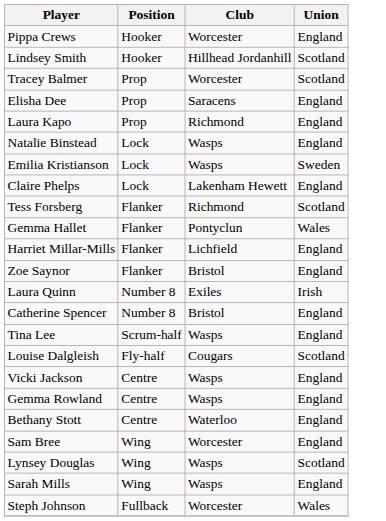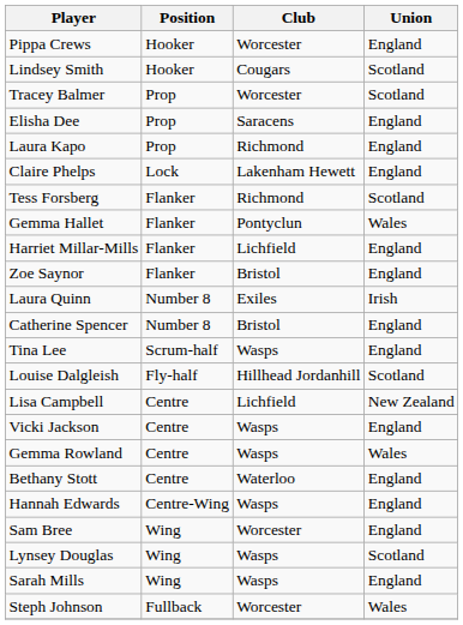 <table class="wikitable sortable">
 <tr>
 <th>Player</th>
 <th>Position</th>
 <th>Club</th>
 <th>Union</th>
 </tr>
 <tr>
 <td>Pippa Crews</td>
 <td>Hooker</td>
 <td>Worcester</td>
 <td>England</td>
 </tr>
 <tr>
 <td>Lindsey Smith</td>
 <td>Hooker</td>
-<td>Hillhead Jordanhill</td>
+<td>Cougars</td>
 <td>Scotland</td>
 </tr>
 <tr>
 <td>Tracey Balmer</td>
 <td>Prop</td>
 <td>Worcester</td>
 <td>Scotland</td>
 </tr>
 <tr>
 <td>Elisha Dee</td>
 <td>Prop</td>
 <td>Saracens</td>
 <td>England</td>
 </tr>
 <tr>
 <td>Laura Kapo</td>
 <td>Prop</td>
 <td>Richmond</td>
 <td>England</td>
-</tr>
-<tr>
-<td>Natalie Binstead</td>
-<td>Lock</td>
-<td>Wasps</td>
-<td>England</td>
-</tr>
-<tr>
-<td>Emilia Kristianson</td>
-<td>Lock</td>
-<td>Wasps</td>
-<td>Sweden</td>
 </tr>
 <tr>
 <td>Claire Phelps</td>
 <td>Lock</td>
 <td>Lakenham Hewett</td>
 <td>England</td>
 </tr>
 <tr>
 <td>Tess Forsberg</td>
 <td>Flanker</td>
 <td>Richmond</td>
 <td>Scotland</td>
 </tr>
 <tr>
 <td>Gemma Hallet</td>
 <td>Flanker</td>
 <td>Pontyclun</td>
 <td>Wales</td>
 </tr>
 <tr>
 <td>Harriet Millar-Mills</td>
 <td>Flanker</td>
 <td>Lichfield</td>
 <td>England</td>
 </tr>
 <tr>
 <td>Zoe Saynor</td>
 <td>Flanker</td>
 <td>Bristol</td>
 <td>England</td>
 </tr>
 <tr>
 <td>Laura Quinn</td>
 <td>Number 8</td>
 <td>Exiles</td>
 <td>Irish</td>
 </tr>
 <tr>
 <td>Catherine Spencer</td>
 <td>Number 8</td>
 <td>Bristol</td>
 <td>England</td>
 </tr>
 <tr>
 <td>Tina Lee</td>
 <td>Scrum-half</td>
 <td>Wasps</td>
 <td>England</td>
 </tr>
 <tr>
 <td>Louise Dalgleish</td>
 <td>Fly-half</td>
-<td>Cougars</td>
+<td>Hillhead Jordanhill</td>
 <td>Scotland</td>
+</tr>
+<tr>
+<td>Lisa Campbell</td>
+<td>Centre</td>
+<td>Lichfield</td>
+<td>New Zealand</td>
 </tr>
 <tr>
 <td>Vicki Jackson</td>
 <td>Centre</td>
 <td>Wasps</td>
 <td>England</td>
 </tr>
 <tr>
 <td>Gemma Rowland</td>
 <td>Centre</td>
 <td>Wasps</td>
-<td>England</td>
+<td>Wales</td>
 </tr>
 <tr>
 <td>Bethany Stott</td>
 <td>Centre</td>
 <td>Waterloo</td>
+<td>England</td>
+</tr>
+<tr>
+<td>Hannah Edwards</td>
+<td>Centre-Wing</td>
+<td>Wasps</td>
 <td>England</td>
 </tr>
 <tr>
 <td>Sam Bree</td>
 <td>Wing</td>
 <td>Worcester</td>
 <td>England</td>
 </tr>
 <tr>
 <td>Lynsey Douglas</td>
 <td>Wing</td>
 <td>Wasps</td>
 <td>Scotland</td>
 </tr>
 <tr>
 <td>Sarah Mills</td>
 <td>Wing</td>
 <td>Wasps</td>
 <td>England</td>
 </tr>
 <tr>
 <td>Steph Johnson</td>
 <td>Fullback</td>
 <td>Worcester</td>
 <td>Wales</td>
 </tr>
 <tr>
 </tr>
 </table>
